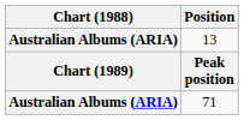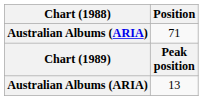 <table class="wikitable sortable plainrowheaders" style="text-align:center">
 <tr>
 <th scope="col">Chart (1988)</th>
 <th scope="col">Position</th>
 </tr>
 <tr>
-<th scope="row">Australian Albums (ARIA)</th>
-<td>13</td>
+<th scope="row">Australian Albums (<a href='#'>ARIA</a>)</th>
+<td>71</td>
 </tr>
 <tr>
 <th>Chart (1989)</th>
 <th>Peak<br>position</th>
 </tr>
 <tr>
-<th scope="row">Australian Albums (<a href='#'>ARIA</a>)</th>
-<td>71</td>
+<th scope="row">Australian Albums (ARIA)</th>
+<td>13</td>
 </tr>
 </table>
